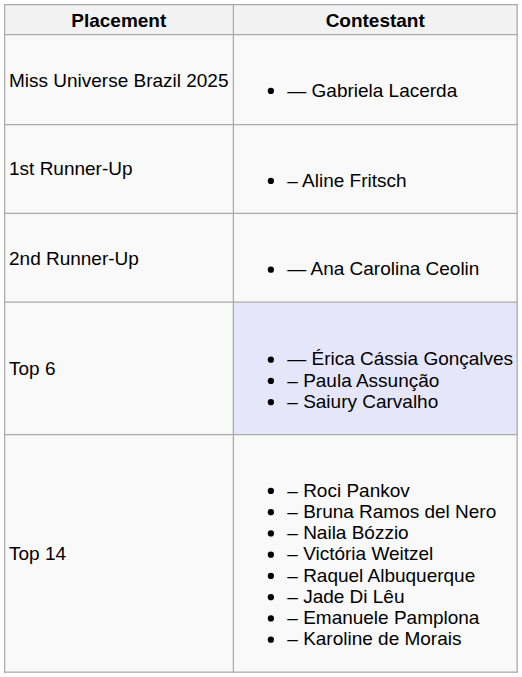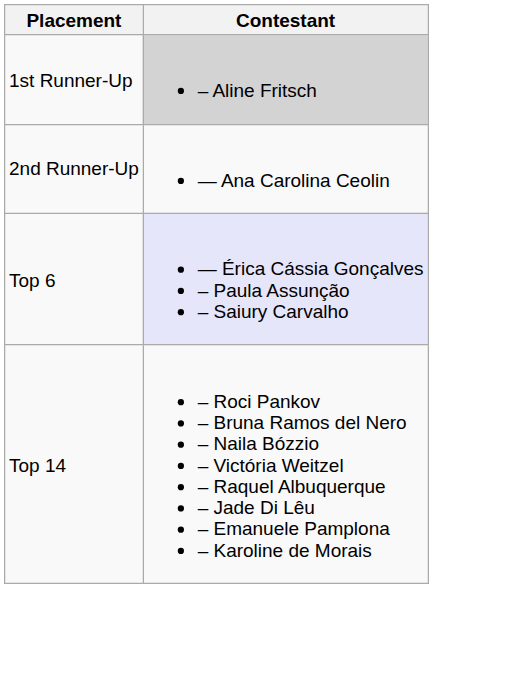 <table class="wikitable sortable" style="font-size: 95%;">
 <tr>
 <th>Placement</th>
 <th>Contestant</th>
 </tr>
 <tr>
-<td>Miss Universe Brazil 2025</td>
-<td><br><ul><li><strong></strong> — Gabriela Lacerda</li></ul></td>
-</tr>
-<tr>
 <td>1st Runner-Up</td>
-<td><br><ul><li><strong></strong> – Aline Fritsch</li></ul></td>
+<td style="background: lightgrey;"><br><ul><li><strong></strong> – Aline Fritsch</li></ul></td>
 </tr>
 <tr>
 <td>2nd Runner-Up</td>
 <td><br><ul><li><strong></strong> — Ana Carolina Ceolin</li></ul></td>
 </tr>
 <tr>
 <td>Top 6</td>
 <td style="background: lavender;"><br><ul><li><strong></strong>  — Érica Cássia Gonçalves</li><li><strong></strong> – Paula Assunção</li><li><strong></strong> – Saiury Carvalho</li></ul></td>
 </tr>
 <tr>
 <td>Top 14</td>
 <td><br><ul><li><strong></strong> – Roci Pankov</li><li><strong></strong> – Bruna Ramos del Nero</li><li><strong></strong> – Naila Bózzio</li><li><strong></strong> – Victória Weitzel</li><li><strong></strong> – Raquel Albuquerque</li><li><strong></strong> – Jade Di Lêu</li><li><strong></strong> – Emanuele Pamplona</li><li><strong></strong> – Karoline de Morais</li></ul></td>
 </tr>
 </table>
